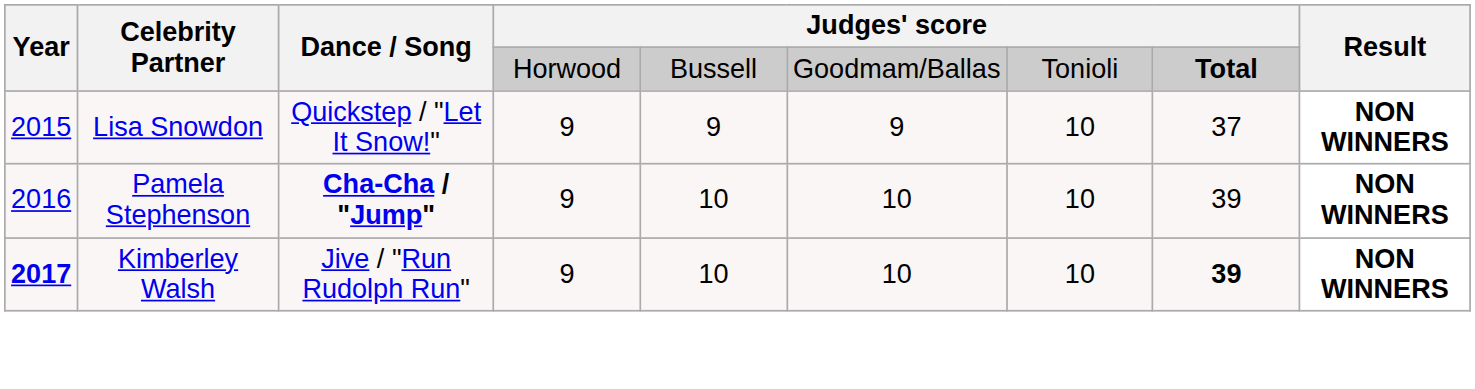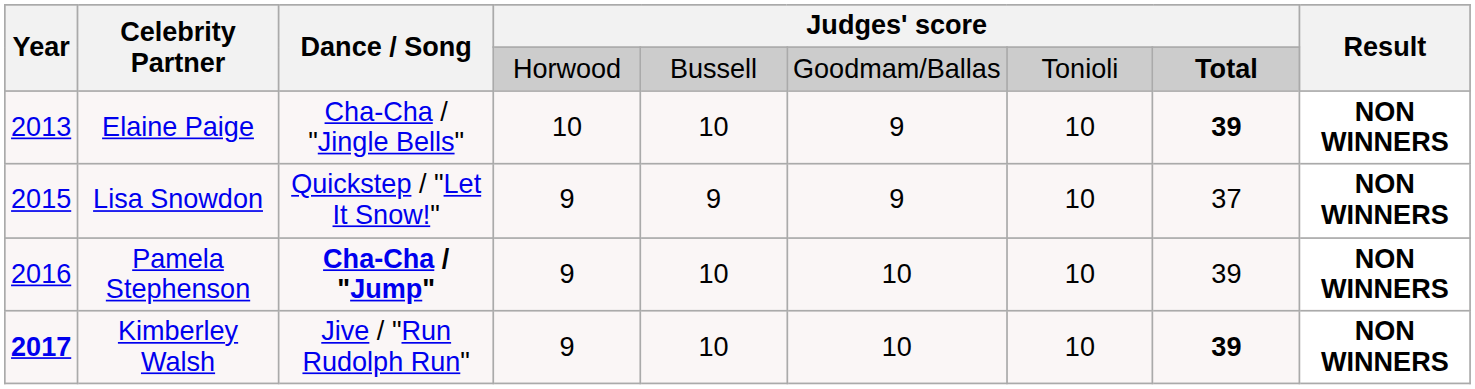 <table class="wikitable collapsible collapsed">
 <tr style="text-align:Center; background:#ccc;">
 <th rowspan="2">Year</th>
 <th rowspan="2">Celebrity Partner</th>
 <th rowspan="2">Dance / Song</th>
 <th colspan="5">Judges' score</th>
 <th rowspan="2">Result</th>
 </tr>
 <tr style="text-align:center; background:#ccc;">
 <td style="width:10%; ">Horwood</td>
 <td style="width:10%; ">Bussell</td>
 <td style="width:10%; ">Goodmam/Ballas</td>
 <td style="width:10%; ">Tonioli</td>
 <td style="width:10%; "><strong>Total</strong></td>
+</tr>
+<tr style="text-align: center; background:#faf6f6;">
+<td><a href='#'>2013</a></td>
+<td><a href='#'>Elaine Paige</a></td>
+<td><a href='#'>Cha-Cha</a> / "<a href='#'>Jingle Bells</a>"</td>
+<td>10</td>
+<td>10</td>
+<td>9</td>
+<td>10</td>
+<td><span><strong>39</strong></span></td>
+<td style="background:white;"><strong>NON WINNERS</strong></td>
 </tr>
 <tr style="text-align: center; background:#faf6f6;">
 <td><a href='#'>2015</a></td>
 <td><a href='#'>Lisa Snowdon</a></td>
 <td><a href='#'>Quickstep</a> / "<a href='#'>Let It Snow!</a>"</td>
 <td>9</td>
 <td>9</td>
 <td>9</td>
 <td>10</td>
 <td>37</td>
 <td style="background:white;"><strong>NON WINNERS</strong></td>
 </tr>
 <tr style="text-align: center; background:#faf6f6;">
 <td><a href='#'>2016</a></td>
 <td><a href='#'>Pamela Stephenson</a></td>
 <td><strong><a href='#'>Cha-Cha</a> / "<a href='#'>Jump</a>"</strong></td>
 <td>9</td>
 <td>10</td>
 <td>10</td>
 <td>10</td>
 <td>39</td>
 <td style="background:white;"><strong>NON WINNERS</strong></td>
 </tr>
 <tr style="text-align: center; background:#faf6f6;">
 <td><strong><a href='#'>2017</a></strong></td>
 <td><a href='#'>Kimberley Walsh</a></td>
 <td><a href='#'>Jive</a> / "<a href='#'>Run Rudolph Run</a>"</td>
 <td>9</td>
 <td>10</td>
 <td>10</td>
 <td>10</td>
 <td><span><strong>39</strong></span></td>
 <td style="background:white;"><strong>NON WINNERS</strong></td>
 </tr>
 </table>
